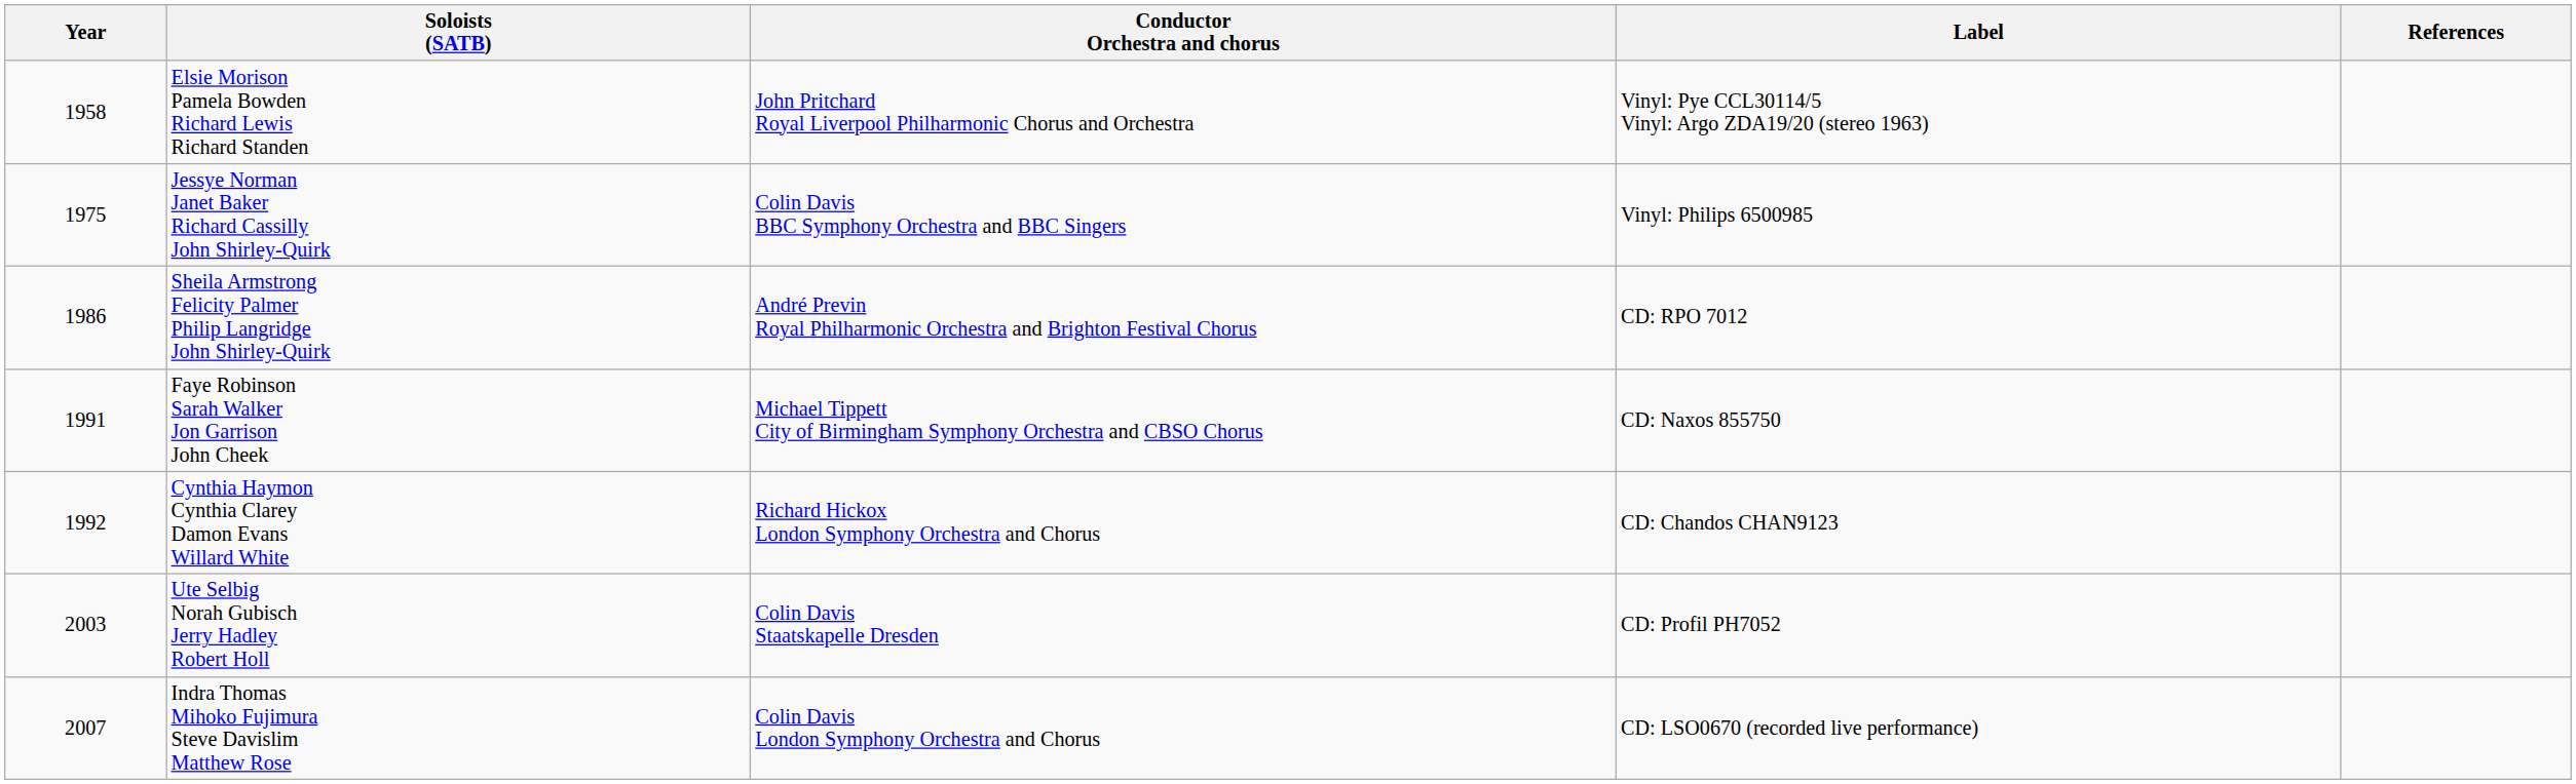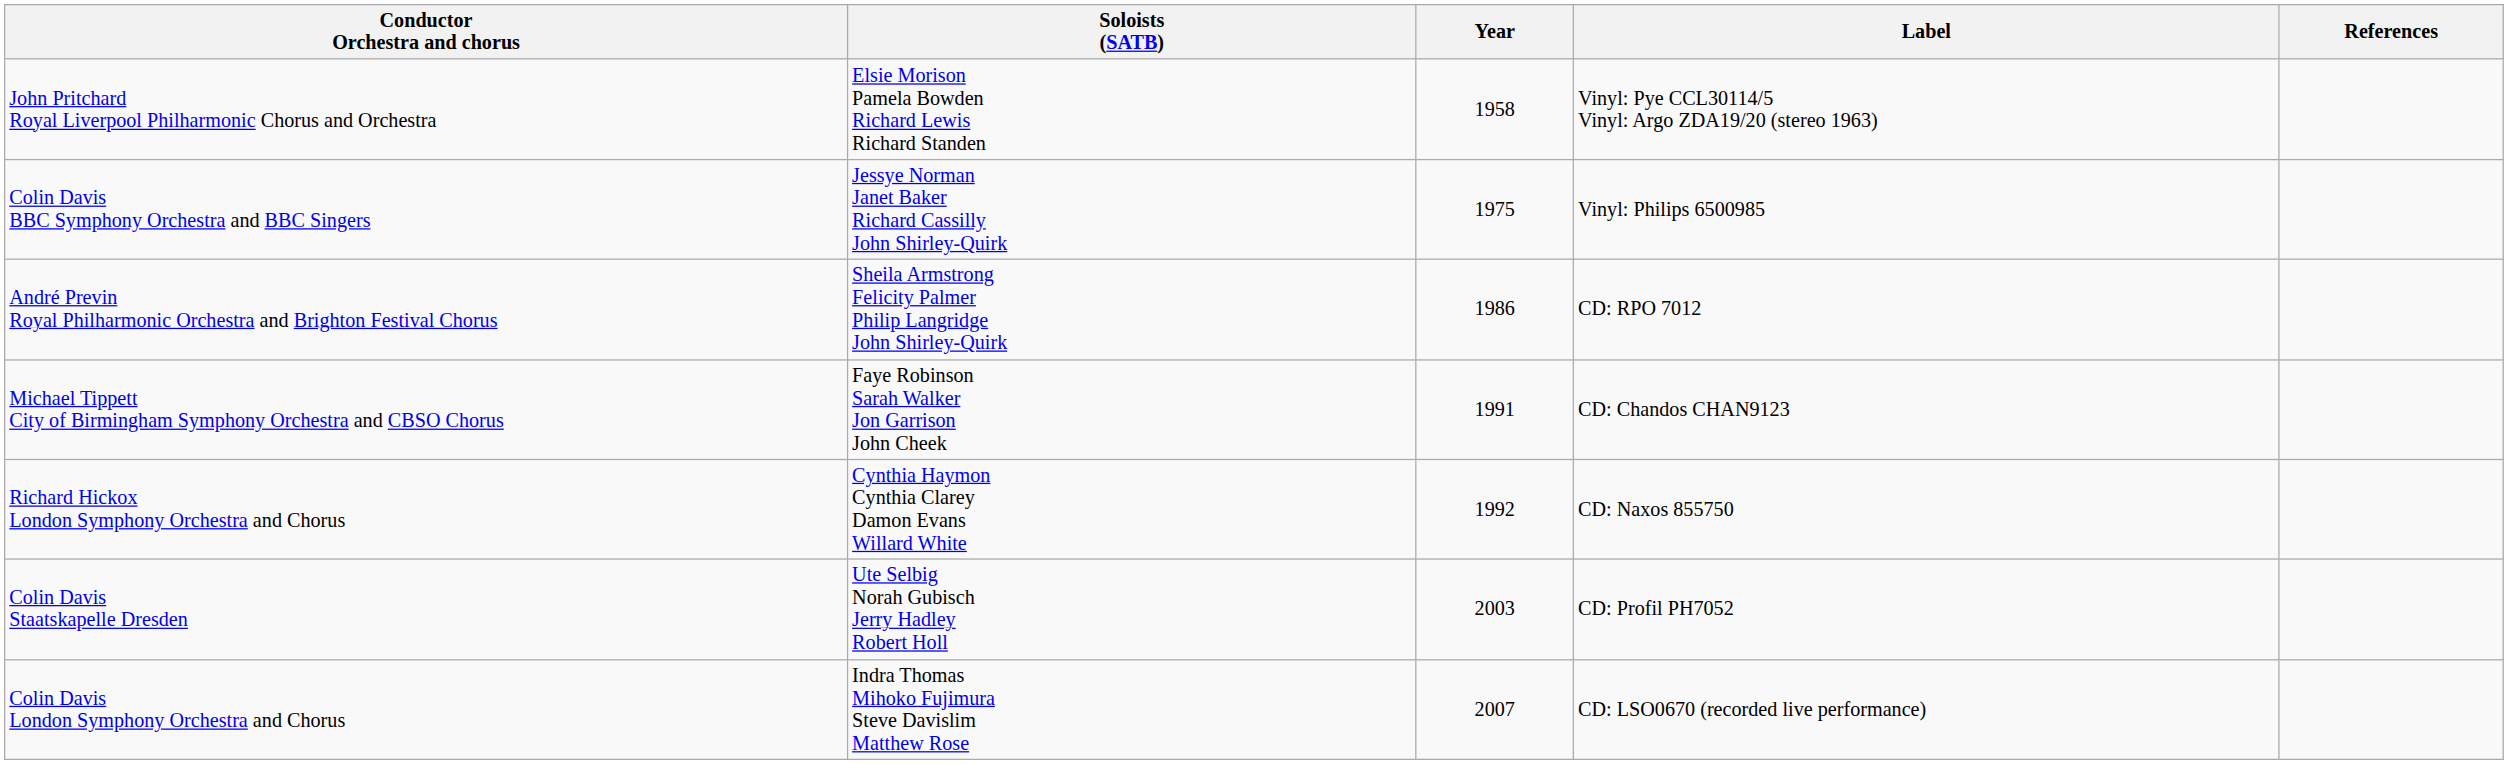 <table class="wikitable" style="width: 100%;">
 <tr>
+<th width= 300px>Conductor<br>Orchestra and chorus</th>
+<th width= 200px>Soloists<br>(<a href='#'>SATB</a>)</th>
 <th width=50px>Year</th>
-<th width= 200px>Soloists<br>(<a href='#'>SATB</a>)</th>
-<th width= 300px>Conductor<br>Orchestra and chorus</th>
 <th width= 250px>Label</th>
 <th width= 50px>References</th>
 </tr>
 <tr>
+<td><a href='#'>John Pritchard</a><br><a href='#'>Royal Liverpool Philharmonic</a> Chorus and Orchestra</td>
+<td><a href='#'>Elsie Morison</a><br>Pamela Bowden<br><a href='#'>Richard Lewis</a><br>Richard Standen</td>
 <td align= "center">1958</td>
-<td><a href='#'>Elsie Morison</a><br>Pamela Bowden<br><a href='#'>Richard Lewis</a><br>Richard Standen</td>
-<td><a href='#'>John Pritchard</a><br><a href='#'>Royal Liverpool Philharmonic</a> Chorus and Orchestra</td>
 <td>Vinyl: Pye CCL30114/5<br>Vinyl: Argo ZDA19/20 (stereo 1963)</td>
 <td></td>
 </tr>
 <tr>
+<td><a href='#'>Colin Davis</a><br><a href='#'>BBC Symphony Orchestra</a> and <a href='#'>BBC Singers</a></td>
+<td><a href='#'>Jessye Norman</a><br><a href='#'>Janet Baker</a><br><a href='#'>Richard Cassilly</a><br><a href='#'>John Shirley-Quirk</a></td>
 <td align= "center">1975</td>
-<td><a href='#'>Jessye Norman</a><br><a href='#'>Janet Baker</a><br><a href='#'>Richard Cassilly</a><br><a href='#'>John Shirley-Quirk</a></td>
-<td><a href='#'>Colin Davis</a><br><a href='#'>BBC Symphony Orchestra</a> and <a href='#'>BBC Singers</a></td>
 <td>Vinyl: Philips 6500985</td>
 <td></td>
 </tr>
 <tr>
+<td><a href='#'>André Previn</a><br><a href='#'>Royal Philharmonic Orchestra</a> and <a href='#'>Brighton Festival Chorus</a></td>
+<td><a href='#'>Sheila Armstrong</a><br><a href='#'>Felicity Palmer</a><br><a href='#'>Philip Langridge</a><br><a href='#'>John Shirley-Quirk</a></td>
 <td align= "center">1986</td>
-<td><a href='#'>Sheila Armstrong</a><br><a href='#'>Felicity Palmer</a><br><a href='#'>Philip Langridge</a><br><a href='#'>John Shirley-Quirk</a></td>
-<td><a href='#'>André Previn</a><br><a href='#'>Royal Philharmonic Orchestra</a> and <a href='#'>Brighton Festival Chorus</a></td>
 <td>CD: RPO 7012</td>
 <td></td>
 </tr>
 <tr>
+<td><a href='#'>Michael Tippett</a><br><a href='#'>City of Birmingham Symphony Orchestra</a> and <a href='#'>CBSO Chorus</a></td>
+<td>Faye Robinson<br><a href='#'>Sarah Walker</a><br><a href='#'>Jon Garrison</a><br>John Cheek</td>
 <td align= "center">1991</td>
-<td>Faye Robinson<br><a href='#'>Sarah Walker</a><br><a href='#'>Jon Garrison</a><br>John Cheek</td>
-<td><a href='#'>Michael Tippett</a><br><a href='#'>City of Birmingham Symphony Orchestra</a> and <a href='#'>CBSO Chorus</a></td>
+<td>CD: Chandos CHAN9123</td>
+<td></td>
+</tr>
+<tr>
+<td><a href='#'>Richard Hickox</a><br><a href='#'>London Symphony Orchestra</a> and Chorus</td>
+<td><a href='#'>Cynthia Haymon</a><br>Cynthia Clarey<br>Damon Evans<br><a href='#'>Willard White</a></td>
+<td align= "center">1992</td>
 <td>CD: Naxos 855750</td>
 <td></td>
 </tr>
 <tr>
-<td align= "center">1992</td>
-<td><a href='#'>Cynthia Haymon</a><br>Cynthia Clarey<br>Damon Evans<br><a href='#'>Willard White</a></td>
-<td><a href='#'>Richard Hickox</a><br><a href='#'>London Symphony Orchestra</a> and Chorus</td>
-<td>CD: Chandos CHAN9123</td>
-<td></td>
-</tr>
-<tr>
+<td><a href='#'>Colin Davis</a><br><a href='#'>Staatskapelle Dresden</a></td>
+<td><a href='#'>Ute Selbig</a><br>Norah Gubisch<br><a href='#'>Jerry Hadley</a><br><a href='#'>Robert Holl</a></td>
 <td align= "center">2003</td>
-<td><a href='#'>Ute Selbig</a><br>Norah Gubisch<br><a href='#'>Jerry Hadley</a><br><a href='#'>Robert Holl</a></td>
-<td><a href='#'>Colin Davis</a><br><a href='#'>Staatskapelle Dresden</a></td>
 <td>CD: Profil PH7052</td>
 <td></td>
 </tr>
 <tr>
+<td><a href='#'>Colin Davis</a><br><a href='#'>London Symphony Orchestra</a> and Chorus</td>
+<td>Indra Thomas<br><a href='#'>Mihoko Fujimura</a><br>Steve Davislim<br><a href='#'>Matthew Rose</a></td>
 <td align= "center">2007</td>
-<td>Indra Thomas<br><a href='#'>Mihoko Fujimura</a><br>Steve Davislim<br><a href='#'>Matthew Rose</a></td>
-<td><a href='#'>Colin Davis</a><br><a href='#'>London Symphony Orchestra</a> and Chorus</td>
 <td>CD: LSO0670 (recorded live performance)</td>
 <td></td>
 </tr>
 </table>
